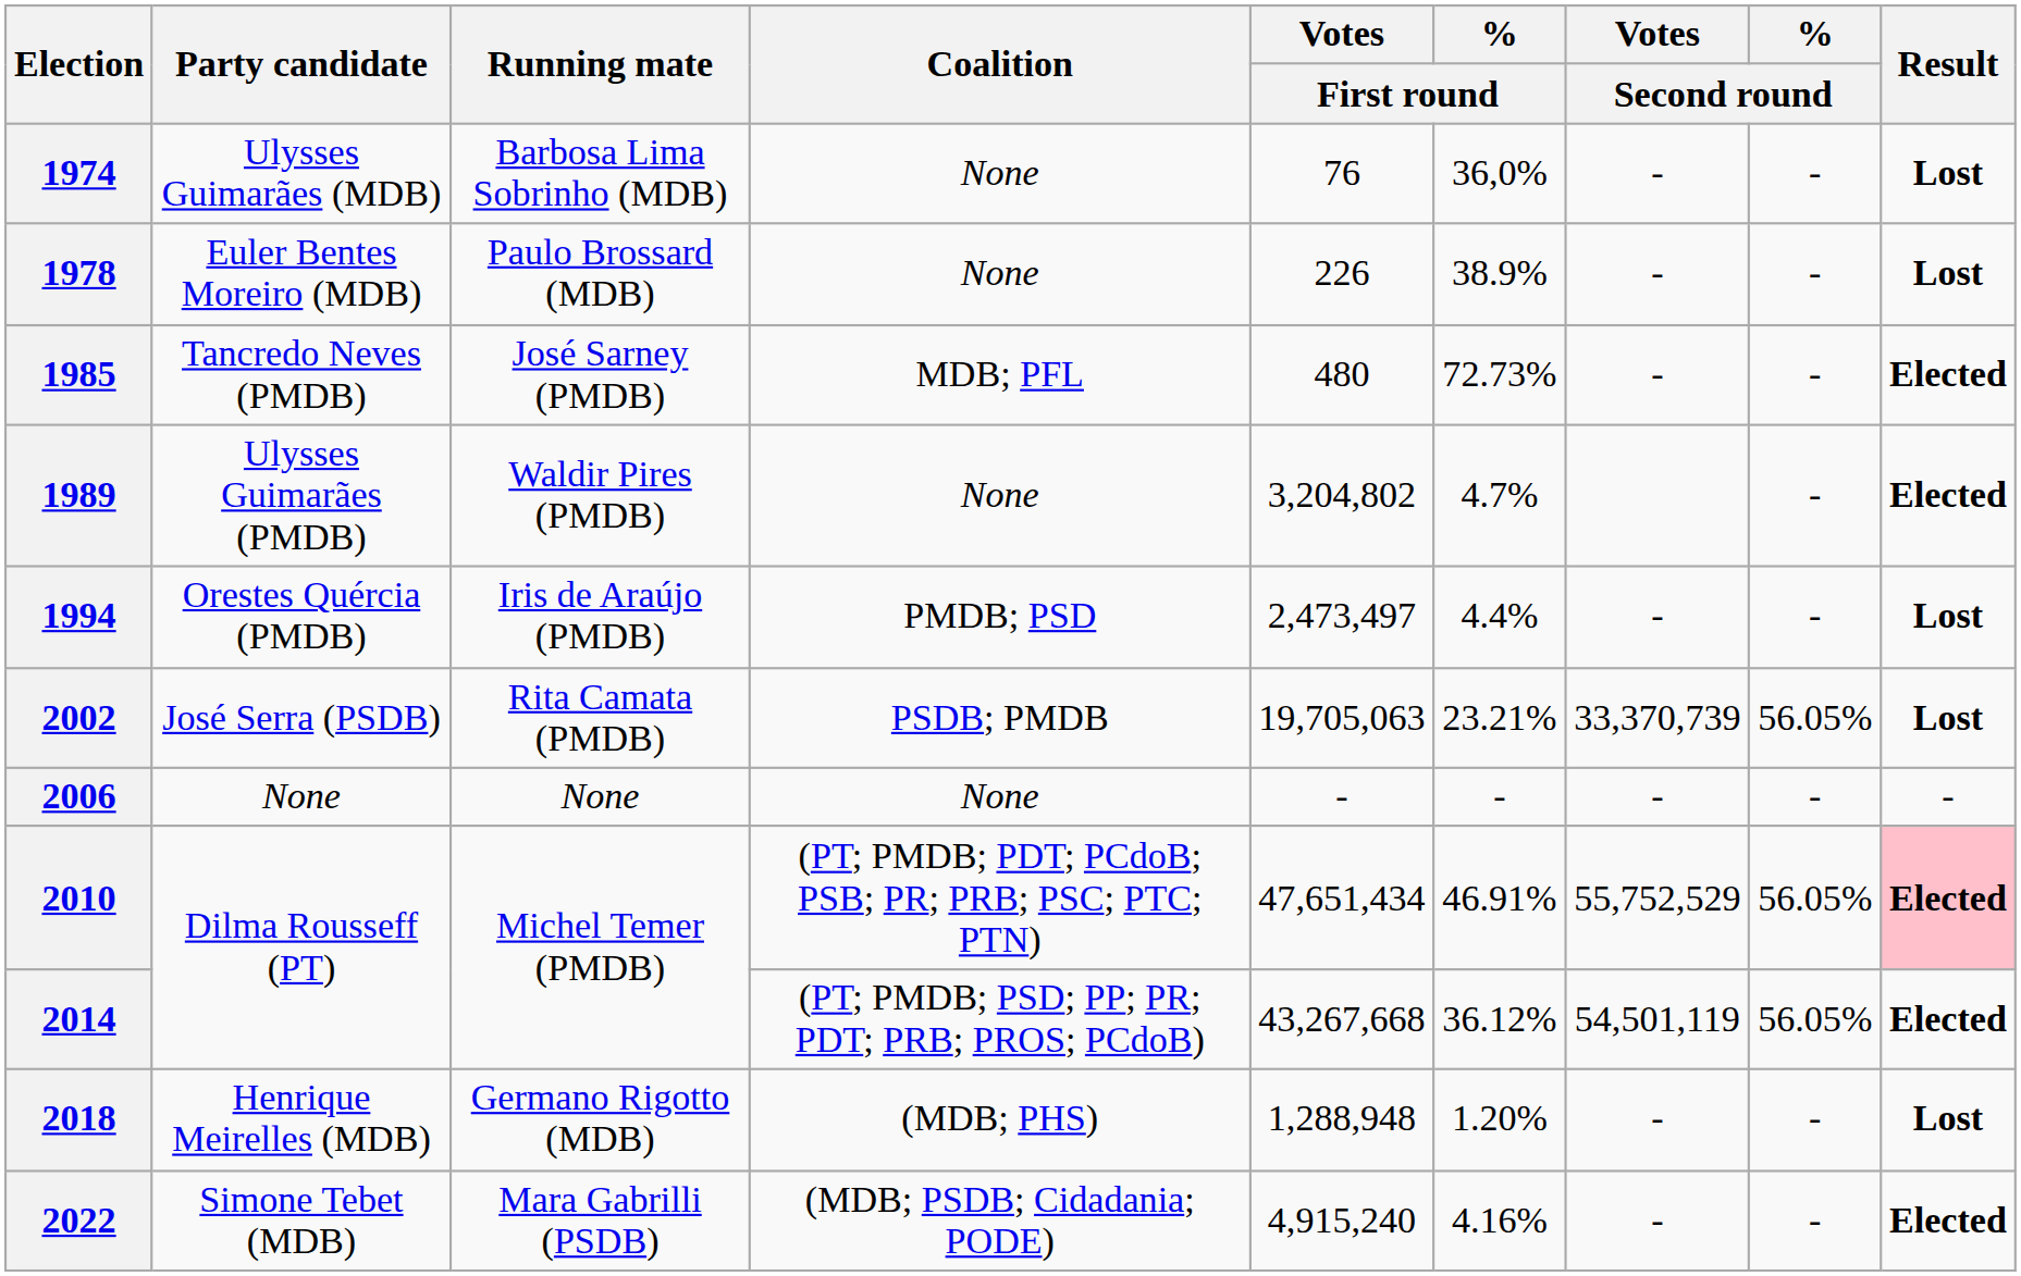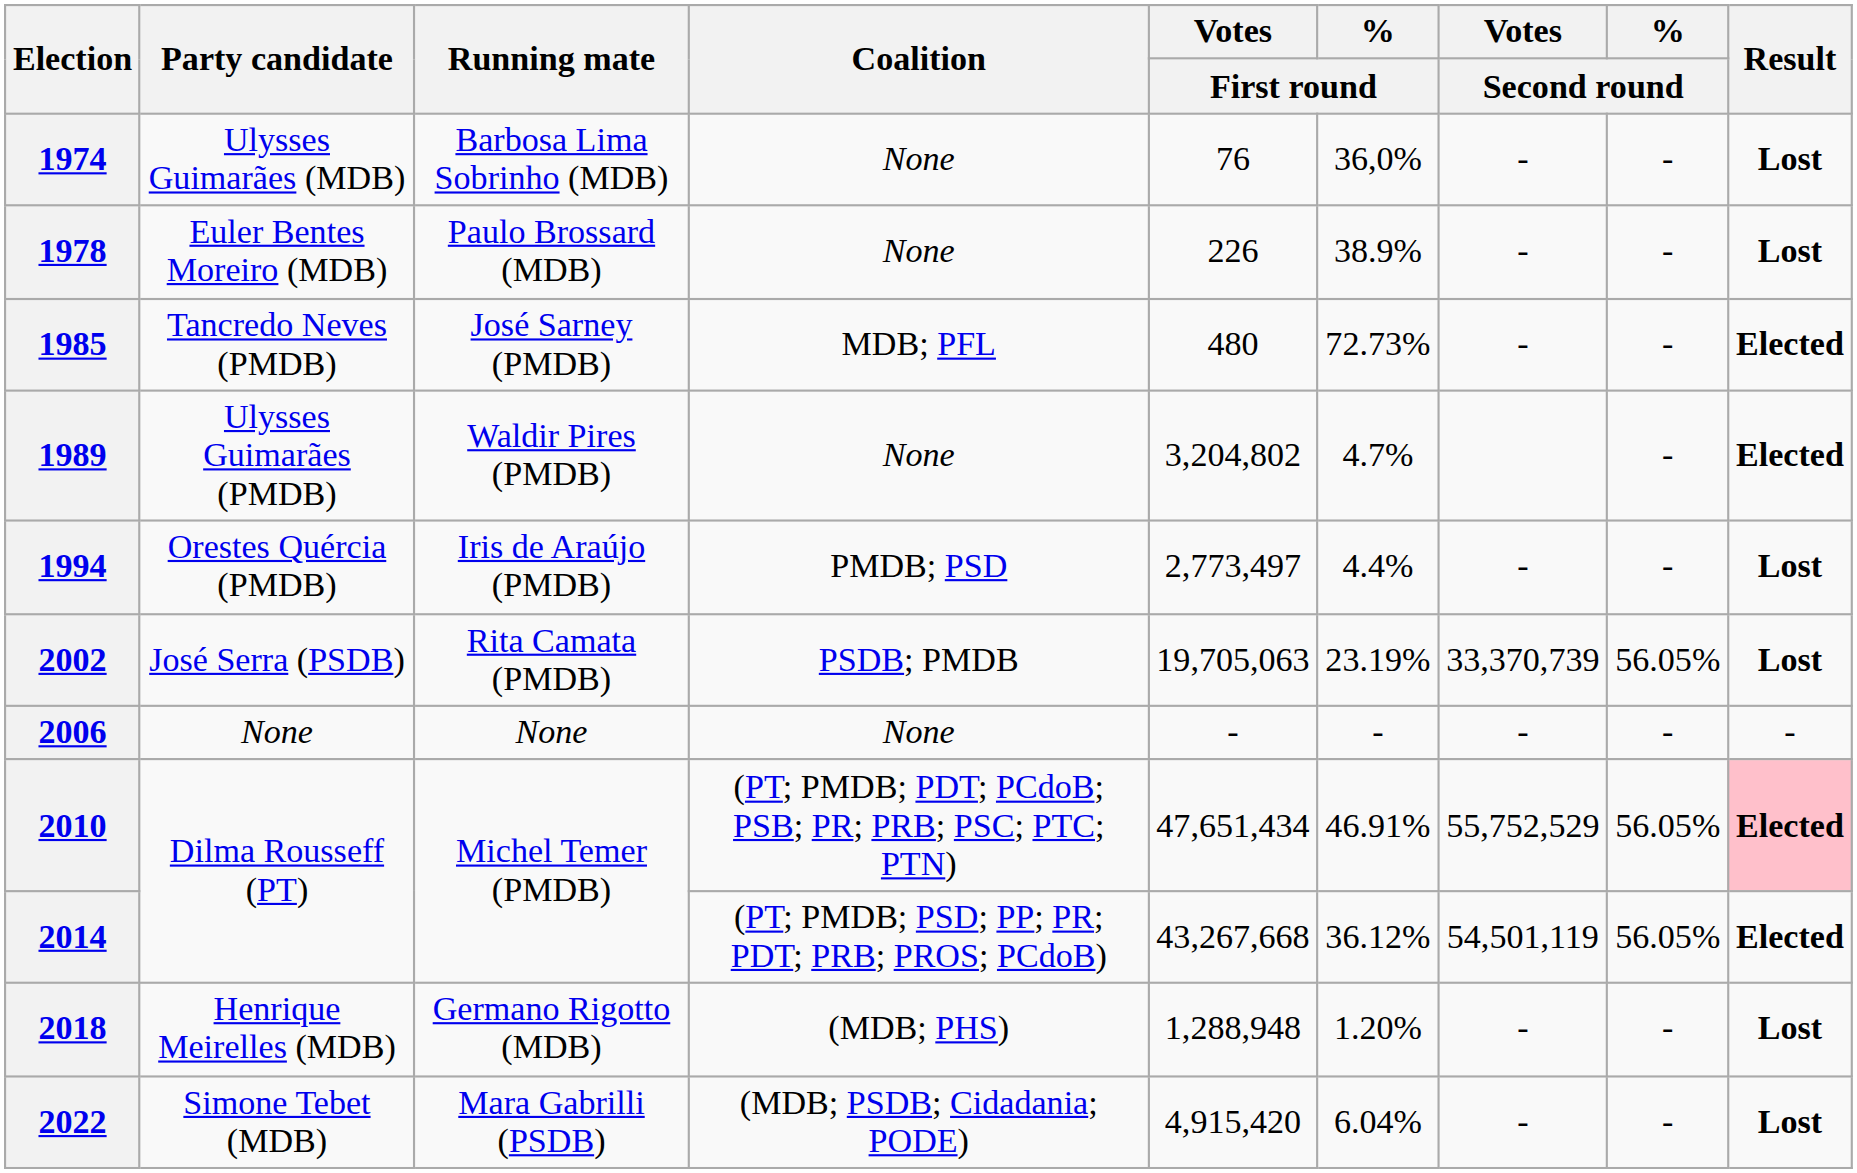 <table class="wikitable" style="text-align:center">
 <tr>
 <th rowspan="2">Election</th>
 <th rowspan="2">Party candidate</th>
 <th rowspan="2"><strong>Running mate</strong></th>
 <th rowspan="2">Coalition</th>
 <th><strong>Votes</strong></th>
 <th><strong>%</strong></th>
 <th><strong>Votes</strong></th>
 <th><strong>%</strong></th>
 <th rowspan="2"><strong>Result</strong></th>
 </tr>
 <tr>
 <th colspan="2"><strong>First round</strong></th>
 <th colspan="2"><strong>Second round</strong></th>
 </tr>
 <tr>
 <th><a href='#'>1974</a></th>
 <td><a href='#'>Ulysses Guimarães</a> (MDB)</td>
 <td><a href='#'>Barbosa Lima Sobrinho</a> (MDB)</td>
 <td><em>None</em></td>
 <td>76</td>
 <td>36,0%</td>
 <td>-</td>
 <td>-</td>
 <td><strong>Lost</strong> </td>
 </tr>
 <tr>
 <th><a href='#'>1978</a></th>
 <td><a href='#'>Euler Bentes Moreiro</a> (MDB)</td>
 <td><a href='#'>Paulo Brossard</a> (MDB)</td>
 <td><em>None</em></td>
 <td>226</td>
 <td>38.9%</td>
 <td>-</td>
 <td>-</td>
 <td><strong>Lost</strong> </td>
 </tr>
 <tr>
 <th><a href='#'>1985</a></th>
 <td><a href='#'>Tancredo Neves</a> (PMDB)</td>
 <td><a href='#'>José Sarney</a> (PMDB)</td>
 <td>MDB; <a href='#'>PFL</a></td>
 <td>480</td>
 <td>72.73%</td>
 <td>-</td>
 <td>-</td>
 <td><strong>Elected</strong> </td>
 </tr>
 <tr>
 <th><a href='#'>1989</a></th>
 <td><a href='#'>Ulysses Guimarães</a> (PMDB)</td>
 <td><a href='#'>Waldir Pires</a> (PMDB)</td>
 <td><em>None</em></td>
 <td>3,204,802</td>
 <td>4.7%</td>
 <td></td>
 <td>-</td>
 <td><strong>Elected</strong> </td>
 </tr>
 <tr>
 <th><a href='#'>1994</a></th>
 <td><a href='#'>Orestes Quércia</a> (PMDB)</td>
 <td><a href='#'>Iris de Araújo</a> (PMDB)</td>
 <td>PMDB; <a href='#'>PSD</a></td>
-<td>2,473,497</td>
+<td>2,773,497</td>
 <td>4.4%</td>
 <td>-</td>
 <td>-</td>
 <td><strong>Lost</strong> </td>
 </tr>
 <tr>
 <th><a href='#'>2002</a></th>
 <td><a href='#'>José Serra</a> (<a href='#'>PSDB</a>)</td>
 <td><a href='#'>Rita Camata</a> (PMDB)</td>
 <td><a href='#'>PSDB</a>; PMDB</td>
 <td>19,705,063</td>
-<td>23.21%</td>
+<td>23.19%</td>
 <td>33,370,739</td>
 <td>56.05%</td>
 <td><strong>Lost</strong> </td>
 </tr>
 <tr>
 <th><a href='#'>2006</a></th>
 <td><em>None</em></td>
 <td><em>None</em></td>
 <td><em>None</em></td>
 <td>-</td>
 <td>-</td>
 <td>-</td>
 <td>-</td>
 <td>-</td>
 </tr>
 <tr>
 <th><a href='#'>2010</a></th>
 <td rowspan="2"><a href='#'>Dilma Rousseff</a> (<a href='#'>PT</a>)</td>
 <td rowspan="2"><a href='#'>Michel Temer</a> (PMDB)</td>
 <td>(<a href='#'>PT</a>; PMDB; <a href='#'>PDT</a>; <a href='#'>PCdoB</a>; <a href='#'>PSB</a>; <a href='#'>PR</a>; <a href='#'>PRB</a>; <a href='#'>PSC</a>; <a href='#'>PTC</a>; <a href='#'>PTN</a>)</td>
 <td>47,651,434</td>
 <td>46.91%</td>
 <td>55,752,529</td>
 <td>56.05%</td>
 <td style="background: pink;"><strong>Elected</strong> </td>
 </tr>
 <tr>
 <th><a href='#'>2014</a></th>
 <td>(<a href='#'>PT</a>; PMDB; <a href='#'>PSD</a>; <a href='#'>PP</a>; <a href='#'>PR</a>; <a href='#'>PDT</a>; <a href='#'>PRB</a>; <a href='#'>PROS</a>; <a href='#'>PCdoB</a>)</td>
 <td>43,267,668</td>
 <td>36.12%</td>
 <td>54,501,119</td>
 <td>56.05%</td>
 <td><strong>Elected</strong> </td>
 </tr>
 <tr>
 <th><a href='#'>2018</a></th>
 <td><a href='#'>Henrique Meirelles</a> (MDB)</td>
 <td><a href='#'>Germano Rigotto</a> (MDB)</td>
 <td>(MDB; <a href='#'>PHS</a>)</td>
 <td>1,288,948</td>
 <td>1.20%</td>
 <td>-</td>
 <td>-</td>
 <td><strong>Lost</strong> </td>
 </tr>
 <tr>
 <th><a href='#'>2022</a></th>
 <td><a href='#'>Simone Tebet</a> (MDB)</td>
 <td><a href='#'>Mara Gabrilli</a> (<a href='#'>PSDB</a>)</td>
 <td>(MDB; <a href='#'>PSDB</a>; <a href='#'>Cidadania</a>; <a href='#'>PODE</a>)</td>
-<td>4,915,240</td>
-<td>4.16%</td>
+<td>4,915,420</td>
+<td>6.04%</td>
 <td>-</td>
 <td>-</td>
-<td><strong>Elected</strong> </td>
+<td><strong>Lost</strong> </td>
 </tr>
 </table>
